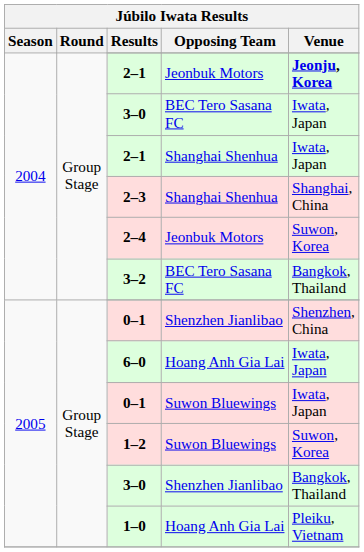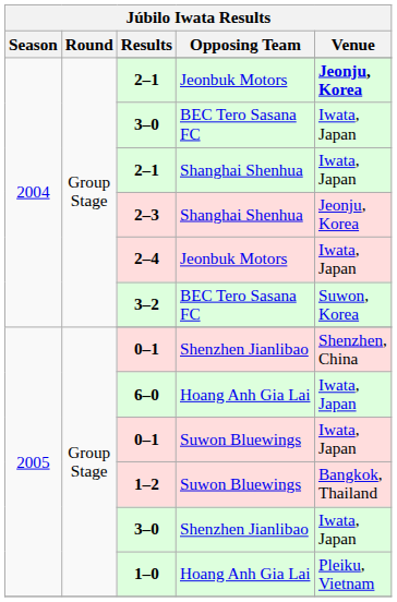 <table width=60% class="wikitable sortable" style="text-align:center;">
 <tr>
 <th colspan=6>Júbilo Iwata Results</th>
 </tr>
 <tr>
 <th width=5%>Season</th>
 <th width=10%>Round</th>
 <th width=8%>Results</th>
 <th width=40%>Opposing Team</th>
 <th width=20%>Venue</th>
 </tr>
 <tr>
 <td rowspan=7><a href='#'>2004</a></td>
 <td rowspan=7>Group Stage</td>
 </tr>
 <tr style="background:#ddffdd">
 <td><strong>2–1</strong></td>
 <td align="left"> <a href='#'>Jeonbuk Motors</a></td>
 <td align="left"><strong><a href='#'>Jeonju</a>, <a href='#'>Korea</a></strong></td>
 </tr>
 <tr style="background:#ddffdd">
 <td><strong>3–0</strong></td>
 <td align="left"> <a href='#'>BEC Tero Sasana FC</a></td>
 <td align="left"><a href='#'>Iwata</a>, Japan</td>
 </tr>
 <tr style="background:#ddffdd">
 <td><strong>2–1</strong></td>
 <td align="left"> <a href='#'>Shanghai Shenhua</a></td>
 <td align="left"><a href='#'>Iwata</a>, Japan</td>
 </tr>
 <tr style="background:#ffdddd">
 <td><strong>2–3</strong></td>
 <td align="left"> <a href='#'>Shanghai Shenhua</a></td>
-<td align="left"><a href='#'>Shanghai</a>, China</td>
+<td align="left"><a href='#'>Jeonju</a>, <a href='#'>Korea</a></td>
 </tr>
 <tr style="background:#ffdddd">
 <td><strong>2–4</strong></td>
 <td align="left"> <a href='#'>Jeonbuk Motors</a></td>
-<td align="left"><a href='#'>Suwon</a>, <a href='#'>Korea</a></td>
+<td align="left"><a href='#'>Iwata</a>, Japan</td>
 </tr>
 <tr style="background:#ddffdd">
 <td><strong>3–2</strong></td>
 <td align="left"> <a href='#'>BEC Tero Sasana FC</a></td>
-<td align="left"><a href='#'>Bangkok</a>, Thailand</td>
+<td align="left"><a href='#'>Suwon</a>, <a href='#'>Korea</a></td>
 </tr>
 <tr>
 <td rowspan=7><a href='#'>2005</a></td>
 <td rowspan=7>Group Stage</td>
 </tr>
 <tr style="background:#ffdddd">
 <td><strong>0–1</strong></td>
 <td align="left"> <a href='#'>Shenzhen Jianlibao</a></td>
 <td align="left"><a href='#'>Shenzhen</a>, China</td>
 </tr>
 <tr style="background:#ddffdd">
 <td><strong>6–0</strong></td>
 <td align="left"> <a href='#'>Hoang Anh Gia Lai</a></td>
 <td align="left"><a href='#'>Iwata</a>, <a href='#'>Japan</a></td>
 </tr>
 <tr style="background:#ffdddd">
 <td><strong>0–1</strong></td>
 <td align="left"> <a href='#'>Suwon Bluewings</a></td>
 <td align="left"><a href='#'>Iwata</a>, Japan</td>
 </tr>
 <tr style="background:#ffdddd">
 <td><strong>1–2</strong></td>
 <td align="left"> <a href='#'>Suwon Bluewings</a></td>
-<td align="left"><a href='#'>Suwon</a>, <a href='#'>Korea</a></td>
+<td align="left"><a href='#'>Bangkok</a>, Thailand</td>
 </tr>
 <tr style="background:#ddffdd">
 <td><strong>3–0</strong></td>
 <td align="left"> <a href='#'>Shenzhen Jianlibao</a></td>
-<td align="left"><a href='#'>Bangkok</a>, Thailand</td>
+<td align="left"><a href='#'>Iwata</a>, Japan</td>
 </tr>
 <tr style="background:#ddffdd">
 <td><strong>1–0</strong></td>
 <td align="left"> <a href='#'>Hoang Anh Gia Lai</a></td>
 <td align="left"><a href='#'>Pleiku</a>, <a href='#'>Vietnam</a></td>
 </tr>
 <tr>
 </tr>
 </table>
